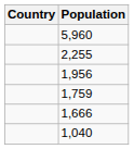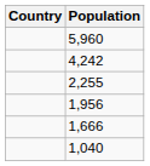 <table class="wikitable floatright">
 <tr>
 <th>Country</th>
 <th>Population</th>
 </tr>
 <tr>
 <td></td>
 <td>5,960</td>
 </tr>
 <tr>
 <td></td>
+<td>4,242</td>
+</tr>
+<tr>
+<td></td>
 <td>2,255</td>
 </tr>
 <tr>
 <td></td>
 <td>1,956</td>
-</tr>
-<tr>
-<td></td>
-<td>1,759</td>
 </tr>
 <tr>
 <td></td>
 <td>1,666</td>
 </tr>
 <tr>
 <td></td>
 <td>1,040</td>
 </tr>
 </table>
